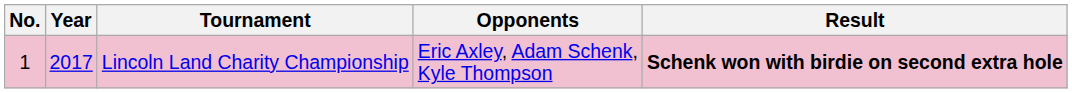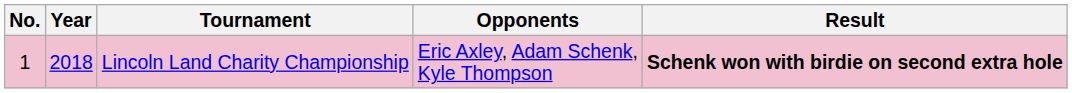 <table class="wikitable" style="font-size:95%;">
 <tr>
 <th>No.</th>
 <th>Year</th>
 <th>Tournament</th>
 <th>Opponents</th>
 <th>Result</th>
 </tr>
 <tr style="background:#F2C1D1;">
 <td align=center>1</td>
-<td><a href='#'>2017</a></td>
+<td><a href='#'>2018</a></td>
 <td><a href='#'>Lincoln Land Charity Championship</a></td>
 <td> <a href='#'>Eric Axley</a>,  <a href='#'>Adam Schenk</a>,<br> <a href='#'>Kyle Thompson</a></td>
 <td><strong>Schenk won with birdie on second extra hole</strong></td>
 </tr>
 </table>
